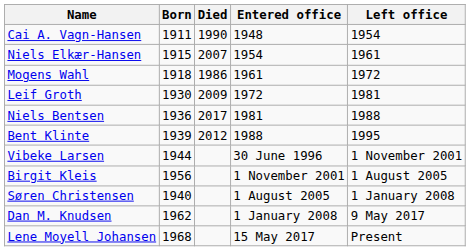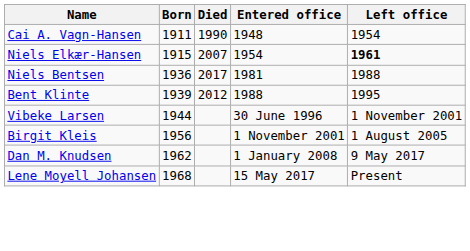 <table class="wikitable">
 <tr>
 <th>Name</th>
 <th>Born</th>
 <th>Died</th>
 <th>Entered office</th>
 <th>Left office</th>
 </tr>
 <tr>
 <td><a href='#'>Cai A. Vagn-Hansen</a></td>
 <td>1911</td>
 <td>1990</td>
 <td>1948</td>
 <td>1954</td>
 </tr>
 <tr>
 <td><a href='#'>Niels Elkær-Hansen</a></td>
 <td>1915</td>
 <td>2007</td>
 <td>1954</td>
-<td>1961</td>
-</tr>
-<tr>
-<td><a href='#'>Mogens Wahl</a></td>
-<td>1918</td>
-<td>1986</td>
-<td>1961</td>
-<td>1972</td>
-</tr>
-<tr>
-<td><a href='#'>Leif Groth</a></td>
-<td>1930</td>
-<td>2009</td>
-<td>1972</td>
-<td>1981</td>
+<td><strong>1961</strong></td>
 </tr>
 <tr>
 <td><a href='#'>Niels Bentsen</a></td>
 <td>1936</td>
 <td>2017</td>
 <td>1981</td>
 <td>1988</td>
 </tr>
 <tr>
 <td><a href='#'>Bent Klinte</a></td>
 <td>1939</td>
 <td>2012</td>
 <td>1988</td>
 <td>1995</td>
 </tr>
 <tr>
 <td><a href='#'>Vibeke Larsen</a></td>
 <td>1944</td>
 <td></td>
 <td>30 June 1996</td>
 <td>1 November 2001</td>
 </tr>
 <tr>
 <td><a href='#'>Birgit Kleis</a></td>
 <td>1956</td>
 <td></td>
 <td>1 November 2001</td>
 <td>1 August 2005</td>
 </tr>
 <tr>
-<td><a href='#'>Søren Christensen</a></td>
-<td>1940</td>
-<td></td>
-<td>1 August 2005</td>
-<td>1 January 2008</td>
-</tr>
-<tr>
 <td><a href='#'>Dan M. Knudsen</a></td>
 <td>1962</td>
 <td></td>
 <td>1 January 2008</td>
 <td>9 May 2017</td>
 </tr>
 <tr>
 <td><a href='#'>Lene Moyell Johansen</a></td>
 <td>1968</td>
 <td></td>
 <td>15 May 2017</td>
 <td>Present</td>
 </tr>
 </table>
